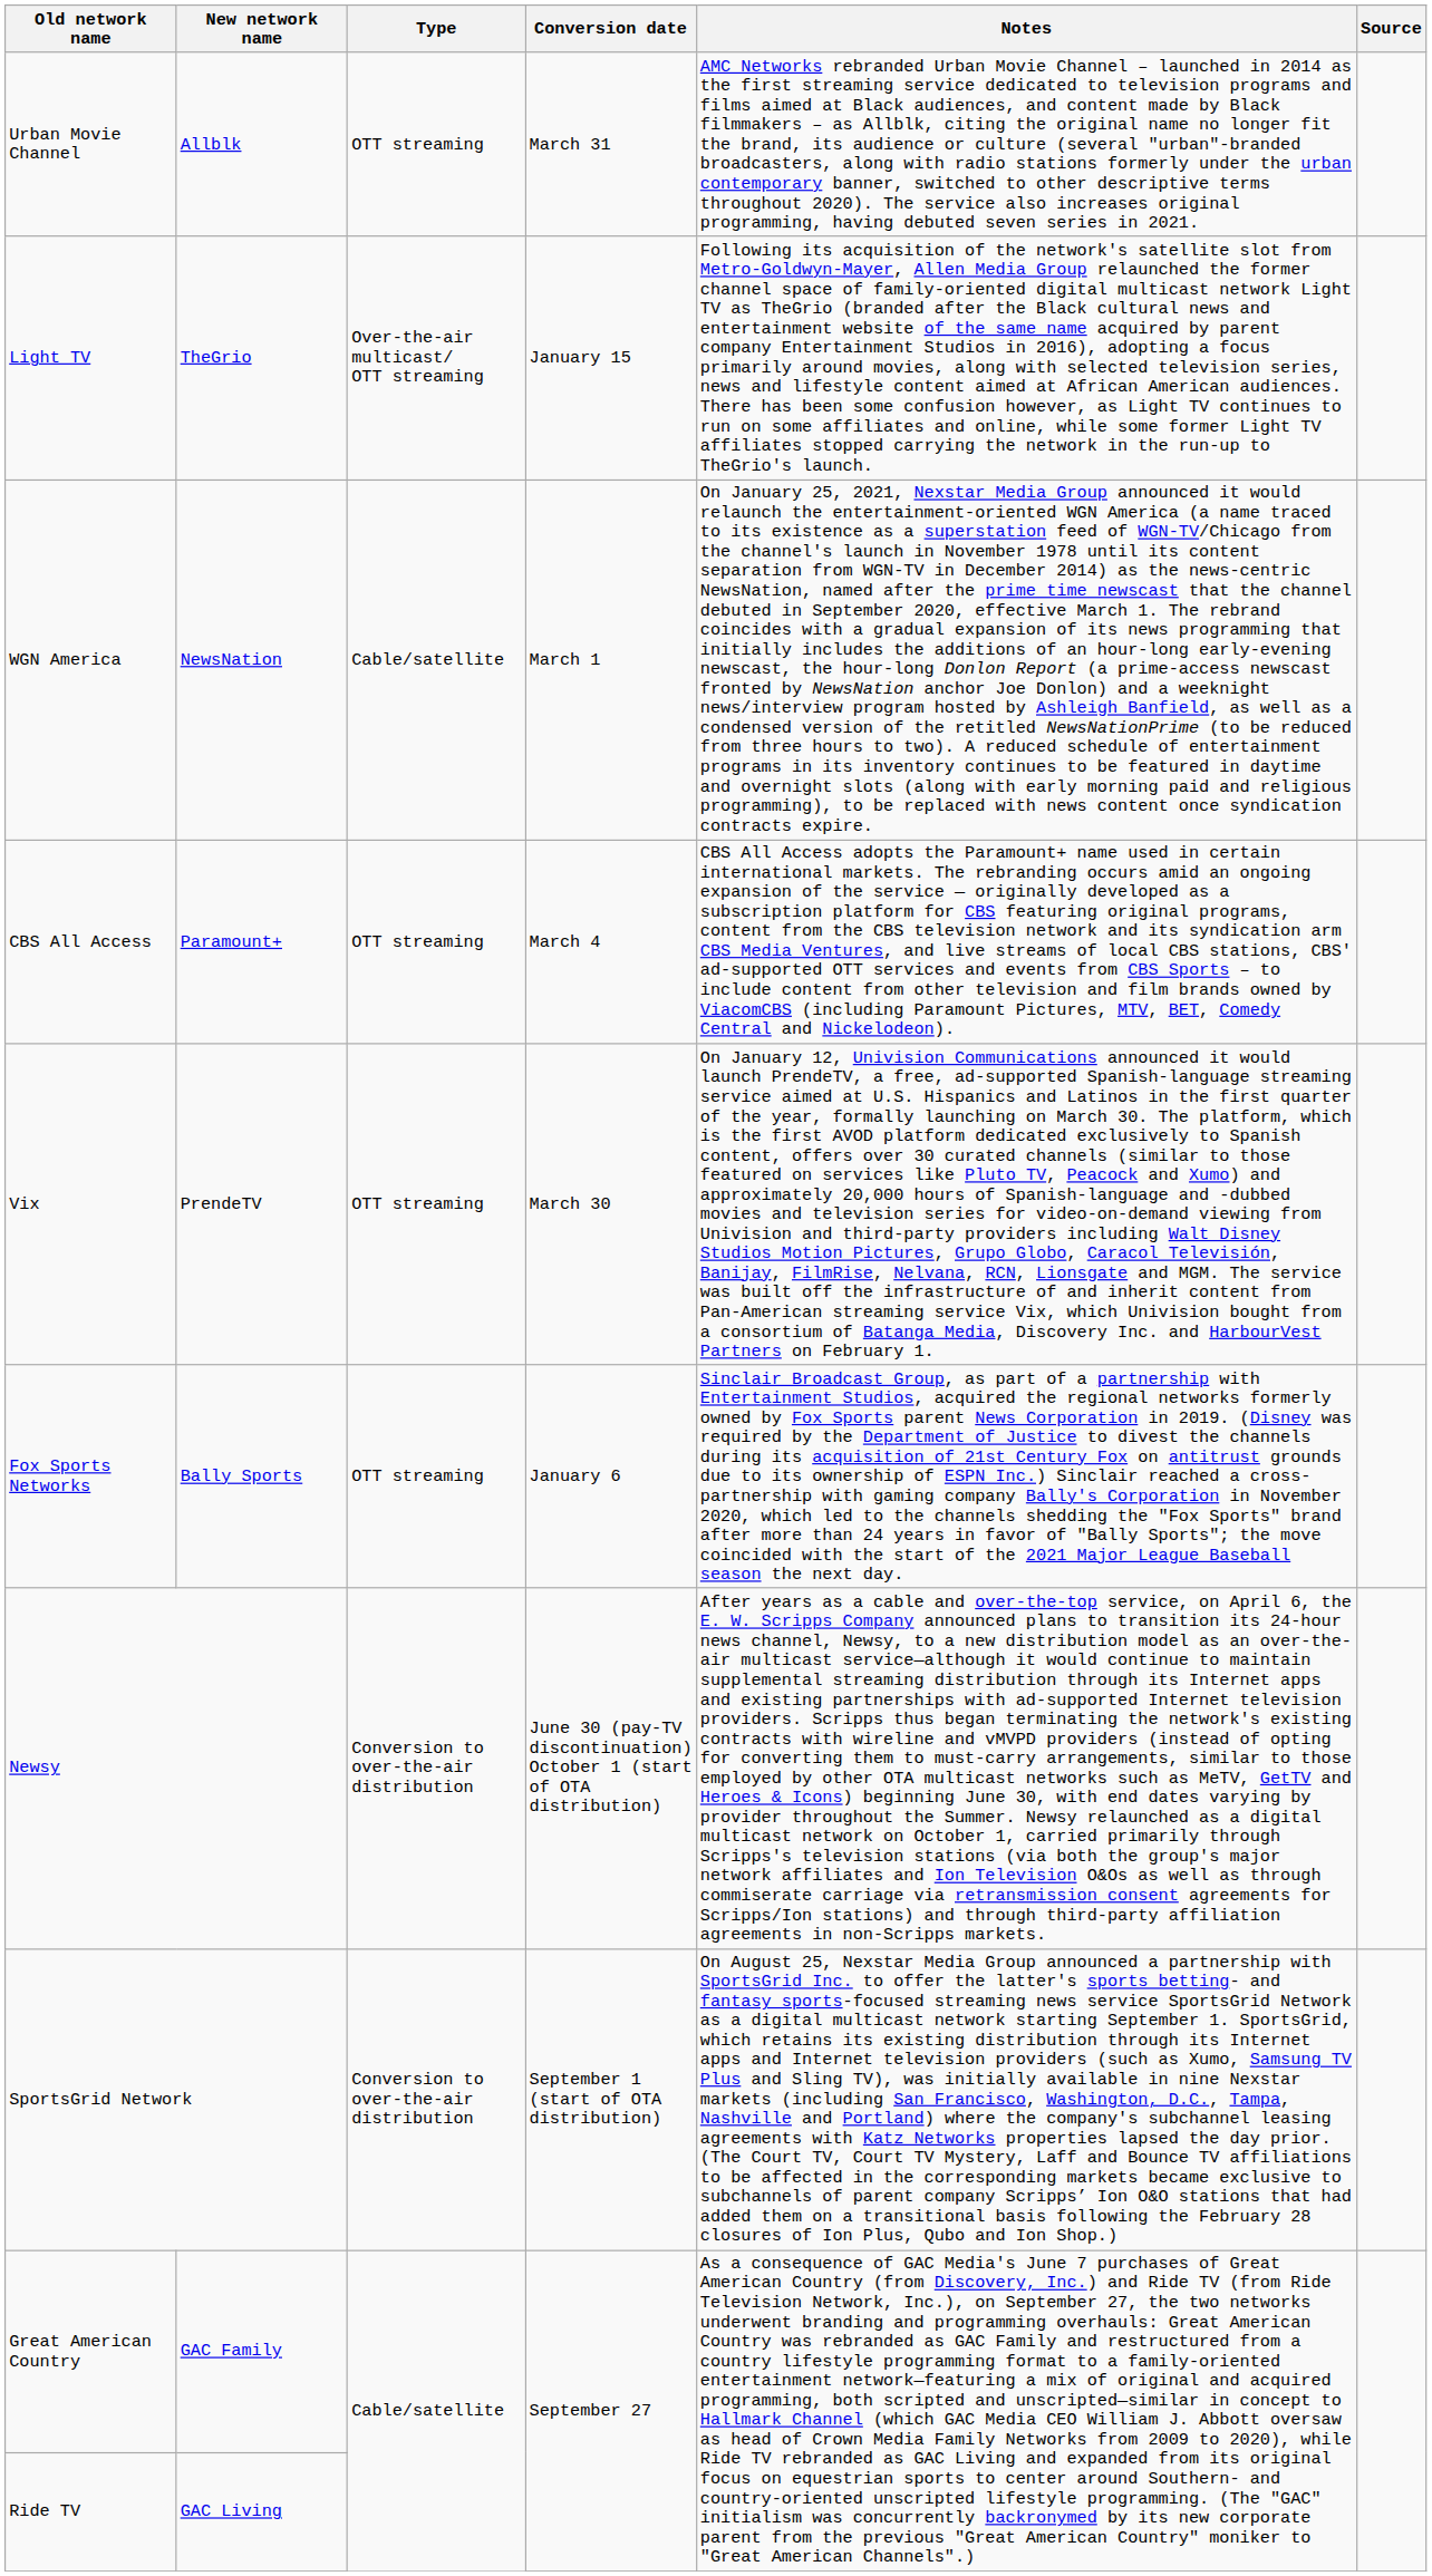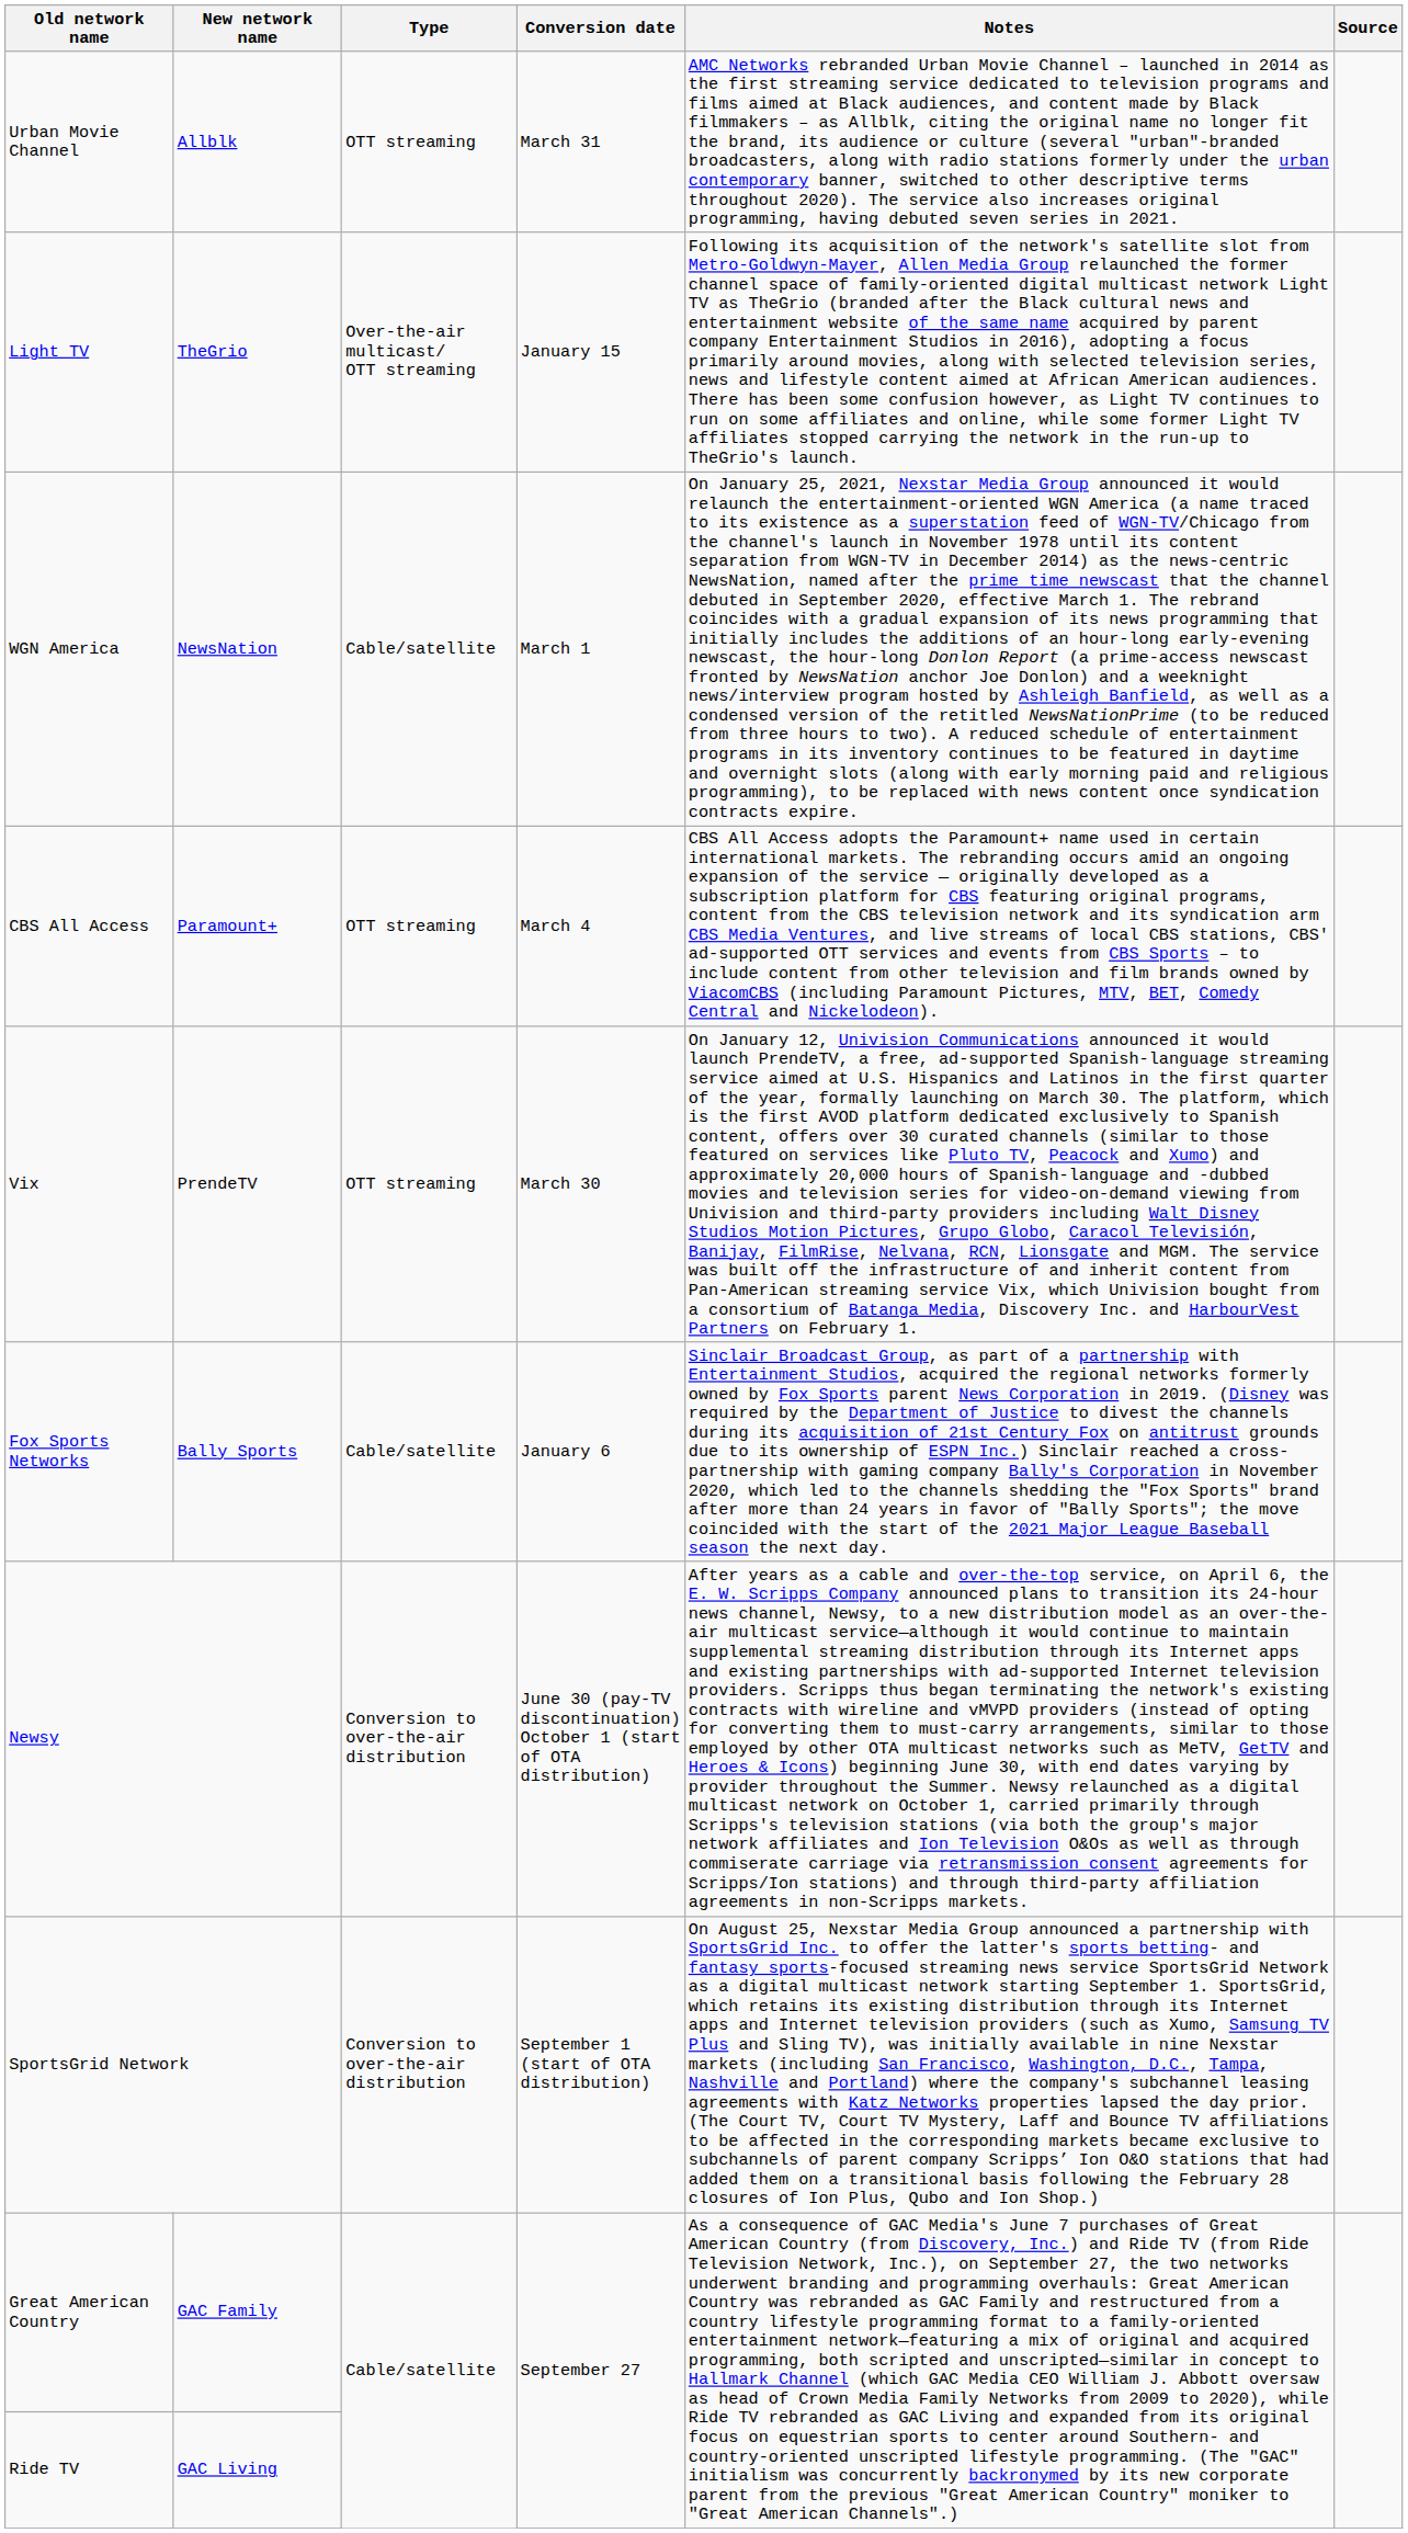 <table class="wikitable">
 <tr>
 <th style="text-align:center; width:125px;">Old network<br>name</th>
 <th style="text-align:center; width:125px;">New network<br>name</th>
 <th style="text-align:center; width:130px;">Type</th>
 <th style="text-align:center; width:60px;">Conversion date</th>
 <th style="text-align:center; width:500px;">Notes</th>
 <th style="text-align:center; width:30px;">Source</th>
 </tr>
 <tr>
 <td>Urban Movie Channel</td>
 <td><a href='#'>Allblk</a></td>
 <td>OTT streaming</td>
 <td>March 31</td>
 <td><a href='#'>AMC Networks</a> rebranded Urban Movie Channel – launched in 2014 as the first streaming service dedicated to television programs and films aimed at Black audiences, and content made by Black filmmakers – as Allblk, citing the original name no longer fit the brand, its audience or culture (several "urban"-branded broadcasters, along with radio stations formerly under the <a href='#'>urban contemporary</a> banner, switched to other descriptive terms throughout 2020). The service also increases original programming, having debuted seven series in 2021.</td>
 <td></td>
 </tr>
 <tr>
 <td><a href='#'>Light TV</a></td>
 <td><a href='#'>TheGrio</a></td>
 <td>Over-the-air multicast/<br>OTT streaming</td>
 <td>January 15</td>
 <td>Following its acquisition of the network's satellite slot from <a href='#'>Metro-Goldwyn-Mayer</a>, <a href='#'>Allen Media Group</a> relaunched the former channel space of family-oriented digital multicast network Light TV as TheGrio (branded after the Black cultural news and entertainment website <a href='#'>of the same name</a> acquired by parent company Entertainment Studios in 2016), adopting a focus primarily around movies, along with selected television series, news and lifestyle content aimed at African American audiences. There has been some confusion however, as Light TV continues to run on some affiliates and online, while some former Light TV affiliates stopped carrying the network in the run-up to TheGrio's launch.</td>
 <td></td>
 </tr>
 <tr>
 <td>WGN America</td>
 <td><a href='#'>NewsNation</a></td>
 <td>Cable/satellite</td>
 <td>March 1</td>
 <td>On January 25, 2021, <a href='#'>Nexstar Media Group</a> announced it would relaunch the entertainment-oriented WGN America (a name traced to its existence as a <a href='#'>superstation</a> feed of <a href='#'>WGN-TV</a>/Chicago from the channel's launch in November 1978 until its content separation from WGN-TV in December 2014) as the news-centric NewsNation, named after the <a href='#'>prime time newscast</a> that the channel debuted in September 2020, effective March 1. The rebrand coincides with a gradual expansion of its news programming that initially includes the additions of an hour-long early-evening newscast, the hour-long <em>Donlon Report</em> (a prime-access newscast fronted by <em>NewsNation</em> anchor Joe Donlon) and a weeknight news/interview program hosted by <a href='#'>Ashleigh Banfield</a>, as well as a condensed version of the retitled <em>NewsNationPrime</em> (to be reduced from three hours to two). A reduced schedule of entertainment programs in its inventory continues to be featured in daytime and overnight slots (along with early morning paid and religious programming), to be replaced with news content once syndication contracts expire.</td>
 <td></td>
 </tr>
 <tr>
 <td>CBS All Access</td>
 <td><a href='#'>Paramount+</a></td>
 <td>OTT streaming</td>
 <td>March 4</td>
 <td>CBS All Access adopts the Paramount+ name used in certain international markets. The rebranding occurs amid an ongoing expansion of the service — originally developed as a subscription platform for <a href='#'>CBS</a> featuring original programs, content from the CBS television network and its syndication arm <a href='#'>CBS Media Ventures</a>, and live streams of local CBS stations, CBS' ad-supported OTT services and events from <a href='#'>CBS Sports</a> – to include content from other television and film brands owned by <a href='#'>ViacomCBS</a> (including Paramount Pictures, <a href='#'>MTV</a>, <a href='#'>BET</a>, <a href='#'>Comedy Central</a> and <a href='#'>Nickelodeon</a>).</td>
 <td></td>
 </tr>
 <tr>
 <td>Vix</td>
 <td>PrendeTV</td>
 <td>OTT streaming</td>
 <td>March 30</td>
 <td>On January 12, <a href='#'>Univision Communications</a> announced it would launch PrendeTV, a free, ad-supported Spanish-language streaming service aimed at U.S. Hispanics and Latinos in the first quarter of the year, formally launching on March 30. The platform, which is the first AVOD platform dedicated exclusively to Spanish content, offers over 30 curated channels (similar to those featured on services like <a href='#'>Pluto TV</a>, <a href='#'>Peacock</a> and <a href='#'>Xumo</a>) and approximately 20,000 hours of Spanish-language and -dubbed movies and television series for video-on-demand viewing from Univision and third-party providers including <a href='#'>Walt Disney Studios Motion Pictures</a>, <a href='#'>Grupo Globo</a>, <a href='#'>Caracol Televisión</a>, <a href='#'>Banijay</a>, <a href='#'>FilmRise</a>, <a href='#'>Nelvana</a>, <a href='#'>RCN</a>, <a href='#'>Lionsgate</a> and MGM. The service was built off the infrastructure of and inherit content from Pan-American streaming service Vix, which Univision bought from a consortium of <a href='#'>Batanga Media</a>, Discovery Inc. and <a href='#'>HarbourVest Partners</a> on February 1.</td>
 <td><br><br></td>
 </tr>
 <tr>
 <td><a href='#'>Fox Sports Networks</a></td>
 <td><a href='#'>Bally Sports</a></td>
-<td>OTT streaming</td>
+<td>Cable/satellite</td>
 <td>January 6</td>
 <td><a href='#'>Sinclair Broadcast Group</a>, as part of a <a href='#'>partnership</a> with <a href='#'>Entertainment Studios</a>, acquired the regional networks formerly owned by <a href='#'>Fox Sports</a> parent <a href='#'>News Corporation</a> in 2019. (<a href='#'>Disney</a> was required by the <a href='#'>Department of Justice</a> to divest the channels during its <a href='#'>acquisition of 21st Century Fox</a> on <a href='#'>antitrust</a> grounds due to its ownership of <a href='#'>ESPN Inc.</a>) Sinclair reached a cross-partnership with gaming company <a href='#'>Bally's Corporation</a> in November 2020, which led to the channels shedding the "Fox Sports" brand after more than 24 years in favor of "Bally Sports"; the move coincided with the start of the <a href='#'>2021 Major League Baseball season</a> the next day.</td>
 <td></td>
 </tr>
 <tr>
 <td colspan=2><a href='#'>Newsy</a></td>
 <td>Conversion to over-the-air distribution<br></td>
 <td>June 30 (pay-TV discontinuation)<br>October 1 (start of OTA distribution)</td>
 <td>After years as a cable and <a href='#'>over-the-top</a> service, on April 6, the <a href='#'>E. W. Scripps Company</a> announced plans to transition its 24-hour news channel, Newsy, to a new distribution model as an over-the-air multicast service—although it would continue to maintain supplemental streaming distribution through its Internet apps and existing partnerships with ad-supported Internet television providers. Scripps thus began terminating the network's existing contracts with wireline and vMVPD providers (instead of opting for converting them to must-carry arrangements, similar to those employed by other OTA multicast networks such as MeTV, <a href='#'>GetTV</a> and <a href='#'>Heroes & Icons</a>) beginning June 30, with end dates varying by provider throughout the Summer. Newsy relaunched as a digital multicast network on October 1, carried primarily through Scripps's television stations (via both the group's major network affiliates and <a href='#'>Ion Television</a> O&Os as well as through commiserate carriage via <a href='#'>retransmission consent</a> agreements for Scripps/Ion stations) and through third-party affiliation agreements in non-Scripps markets.</td>
 <td><br></td>
 </tr>
 <tr>
 <td colspan=2>SportsGrid Network</td>
 <td>Conversion to over-the-air distribution<br></td>
 <td>September 1 (start of OTA distribution)</td>
 <td>On August 25, Nexstar Media Group announced a partnership with <a href='#'>SportsGrid Inc.</a> to offer the latter's <a href='#'>sports betting</a>- and <a href='#'>fantasy sports</a>-focused streaming news service SportsGrid Network as a digital multicast network starting September 1. SportsGrid, which retains its existing distribution through its Internet apps and Internet television providers (such as Xumo, <a href='#'>Samsung TV Plus</a> and Sling TV), was initially available in nine Nexstar markets (including <a href='#'>San Francisco</a>, <a href='#'>Washington, D.C.</a>, <a href='#'>Tampa</a>, <a href='#'>Nashville</a> and <a href='#'>Portland</a>) where the company's subchannel leasing agreements with <a href='#'>Katz Networks</a> properties lapsed the day prior. (The Court TV, Court TV Mystery, Laff and Bounce TV affiliations to be affected in the corresponding markets became exclusive to subchannels of parent company Scripps’ Ion O&O stations that had added them on a transitional basis following the February 28 closures of Ion Plus, Qubo and Ion Shop.)</td>
 <td></td>
 </tr>
 <tr>
 <td>Great American Country</td>
 <td><a href='#'>GAC Family</a></td>
 <td rowspan=3>Cable/satellite</td>
 <td rowspan=2>September 27</td>
 <td rowspan=2>As a consequence of GAC Media's June 7 purchases of Great American Country (from <a href='#'>Discovery, Inc.</a>) and Ride TV (from Ride Television Network, Inc.), on September 27, the two networks underwent branding and programming overhauls: Great American Country was rebranded as GAC Family and restructured from a country lifestyle programming format to a family-oriented entertainment network—featuring a mix of original and acquired programming, both scripted and unscripted—similar in concept to <a href='#'>Hallmark Channel</a> (which GAC Media CEO William J. Abbott oversaw as head of Crown Media Family Networks from 2009 to 2020), while Ride TV rebranded as GAC Living and expanded from its original focus on equestrian sports to center around Southern- and country-oriented unscripted lifestyle programming. (The "GAC" initialism was concurrently <a href='#'>backronymed</a> by its new corporate parent from the previous "Great American Country" moniker to "Great American Channels".)</td>
 <td rowspan=2></td>
 </tr>
 <tr>
 <td>Ride TV</td>
 <td><a href='#'>GAC Living</a></td>
 </tr>
 <tr>
 </tr>
 </table>
